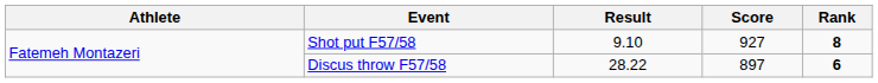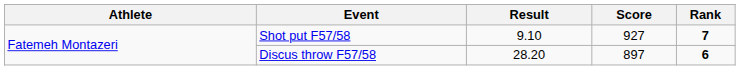 <table class="wikitable" width="65%" style="text-align:center; font-size:90%">
 <tr>
 <th width="30%">Athlete</th>
 <th width="25%">Event</th>
 <th width="15%">Result</th>
 <th width="10%">Score</th>
 <th width="7%">Rank</th>
 </tr>
 <tr>
 <td rowspan="2" align="left"><a href='#'>Fatemeh Montazeri</a></td>
 <td align="left"><a href='#'>Shot put F57/58</a></td>
 <td>9.10</td>
 <td>927</td>
-<td><strong>8</strong></td>
+<td><strong>7</strong></td>
 </tr>
 <tr>
 <td align="left"><a href='#'>Discus throw F57/58</a></td>
-<td>28.22</td>
+<td>28.20</td>
 <td>897</td>
 <td><strong>6</strong></td>
 </tr>
 </table>
